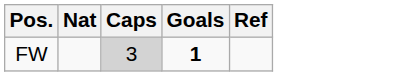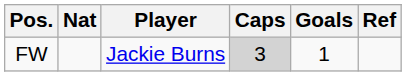 <table class="wikitable"  style="text-align:center; border:1px #aaa solid;">
 <tr>
 <th>Pos.</th>
 <th>Nat</th>
+<th>Player</th>
 <th>Caps</th>
 <th>Goals</th>
 <th>Ref</th>
 </tr>
 <tr>
 <td>FW</td>
 <td></td>
+<td style="text-align:left;"><a href='#'>Jackie Burns</a></td>
 <td style="background: lightgrey;">3</td>
-<td><strong>1</strong></td>
+<td>1</td>
 <td></td>
 </tr>
 </table>
